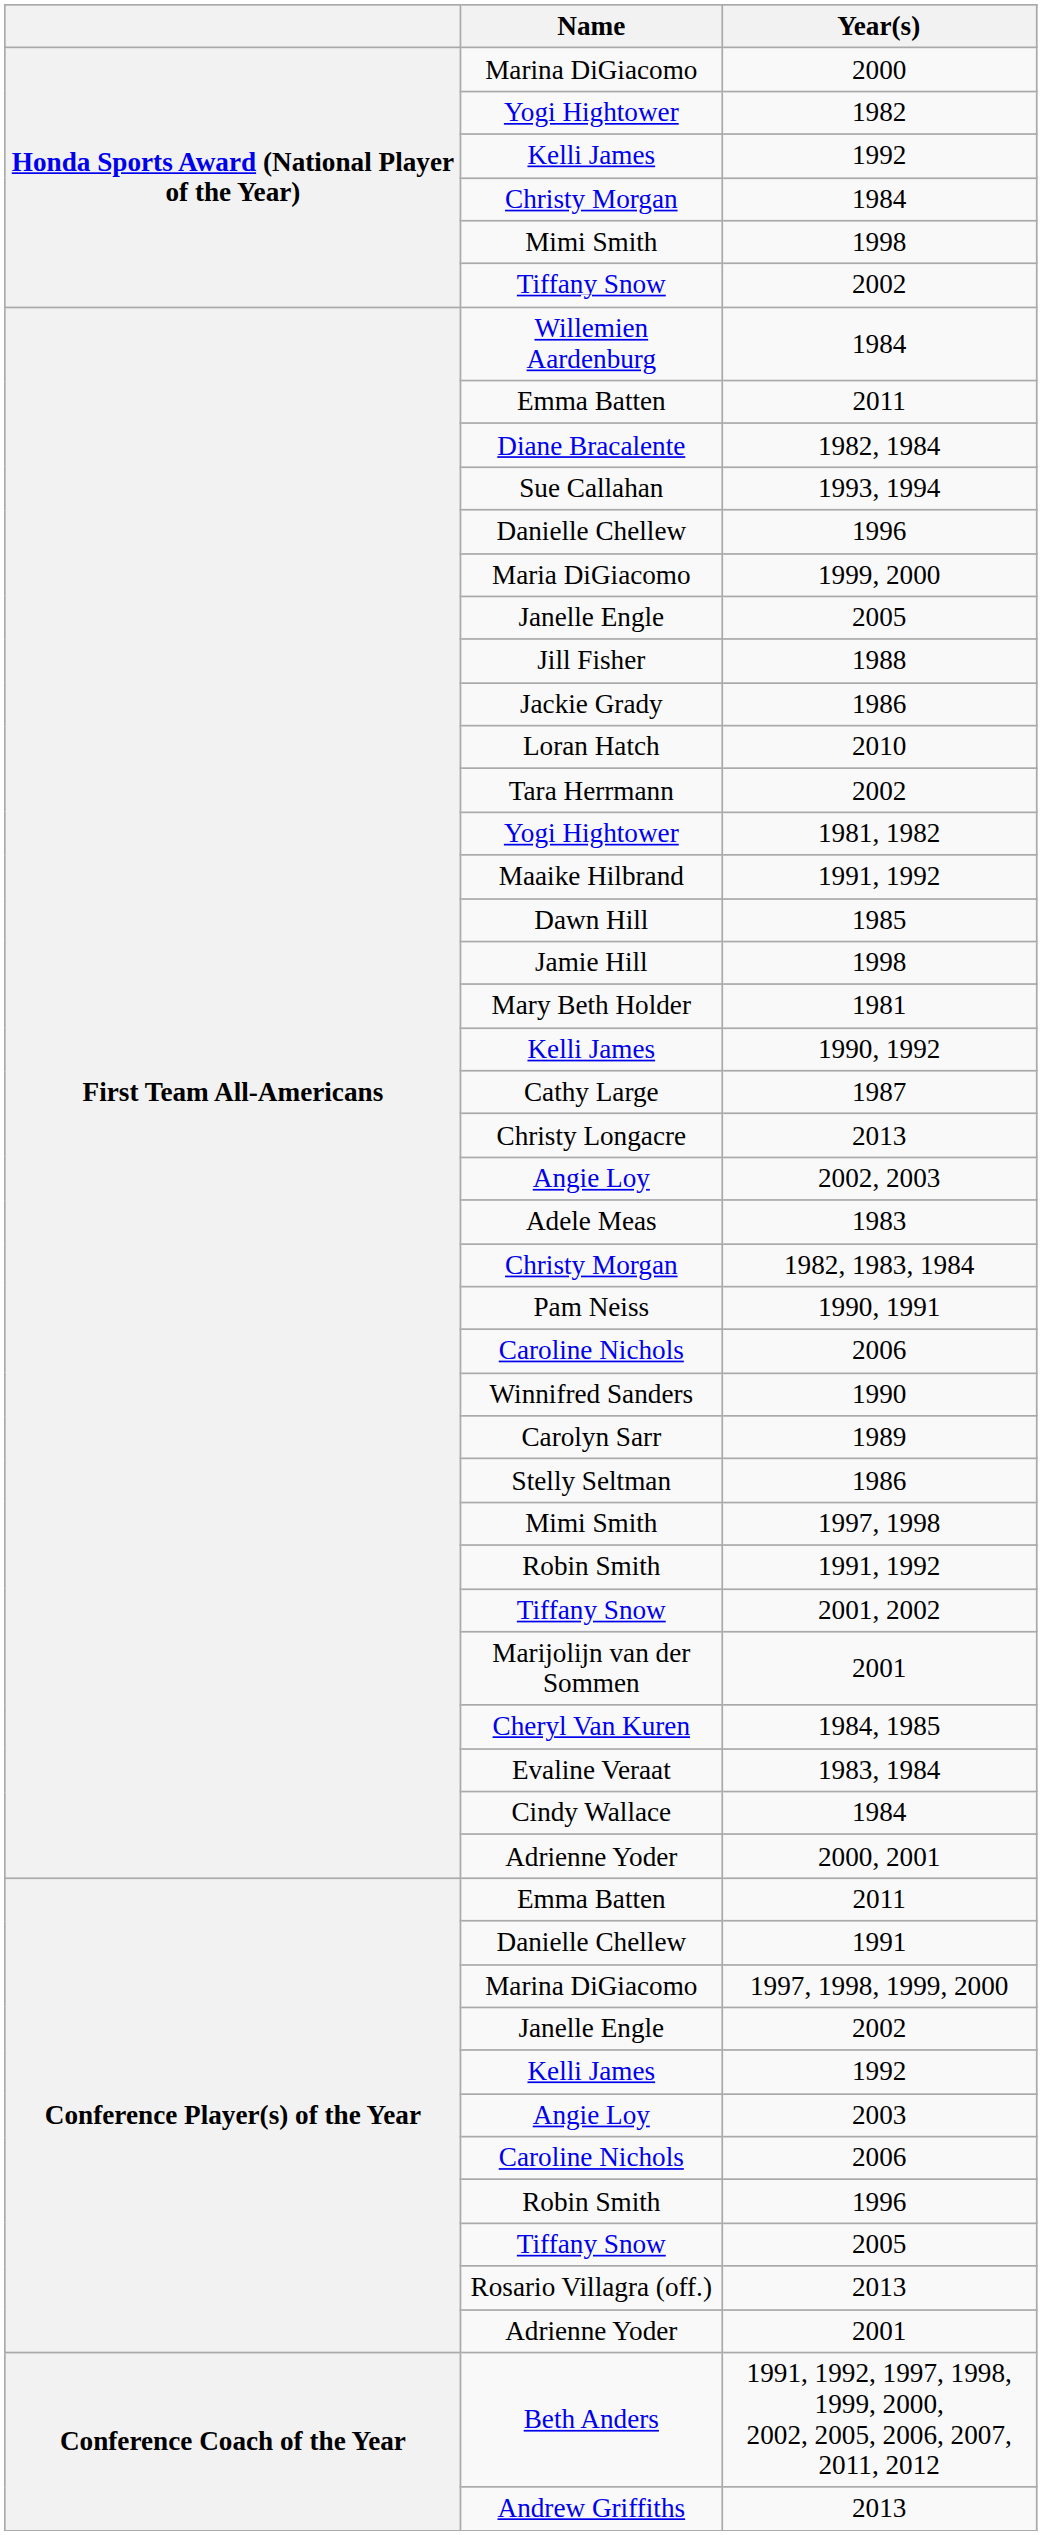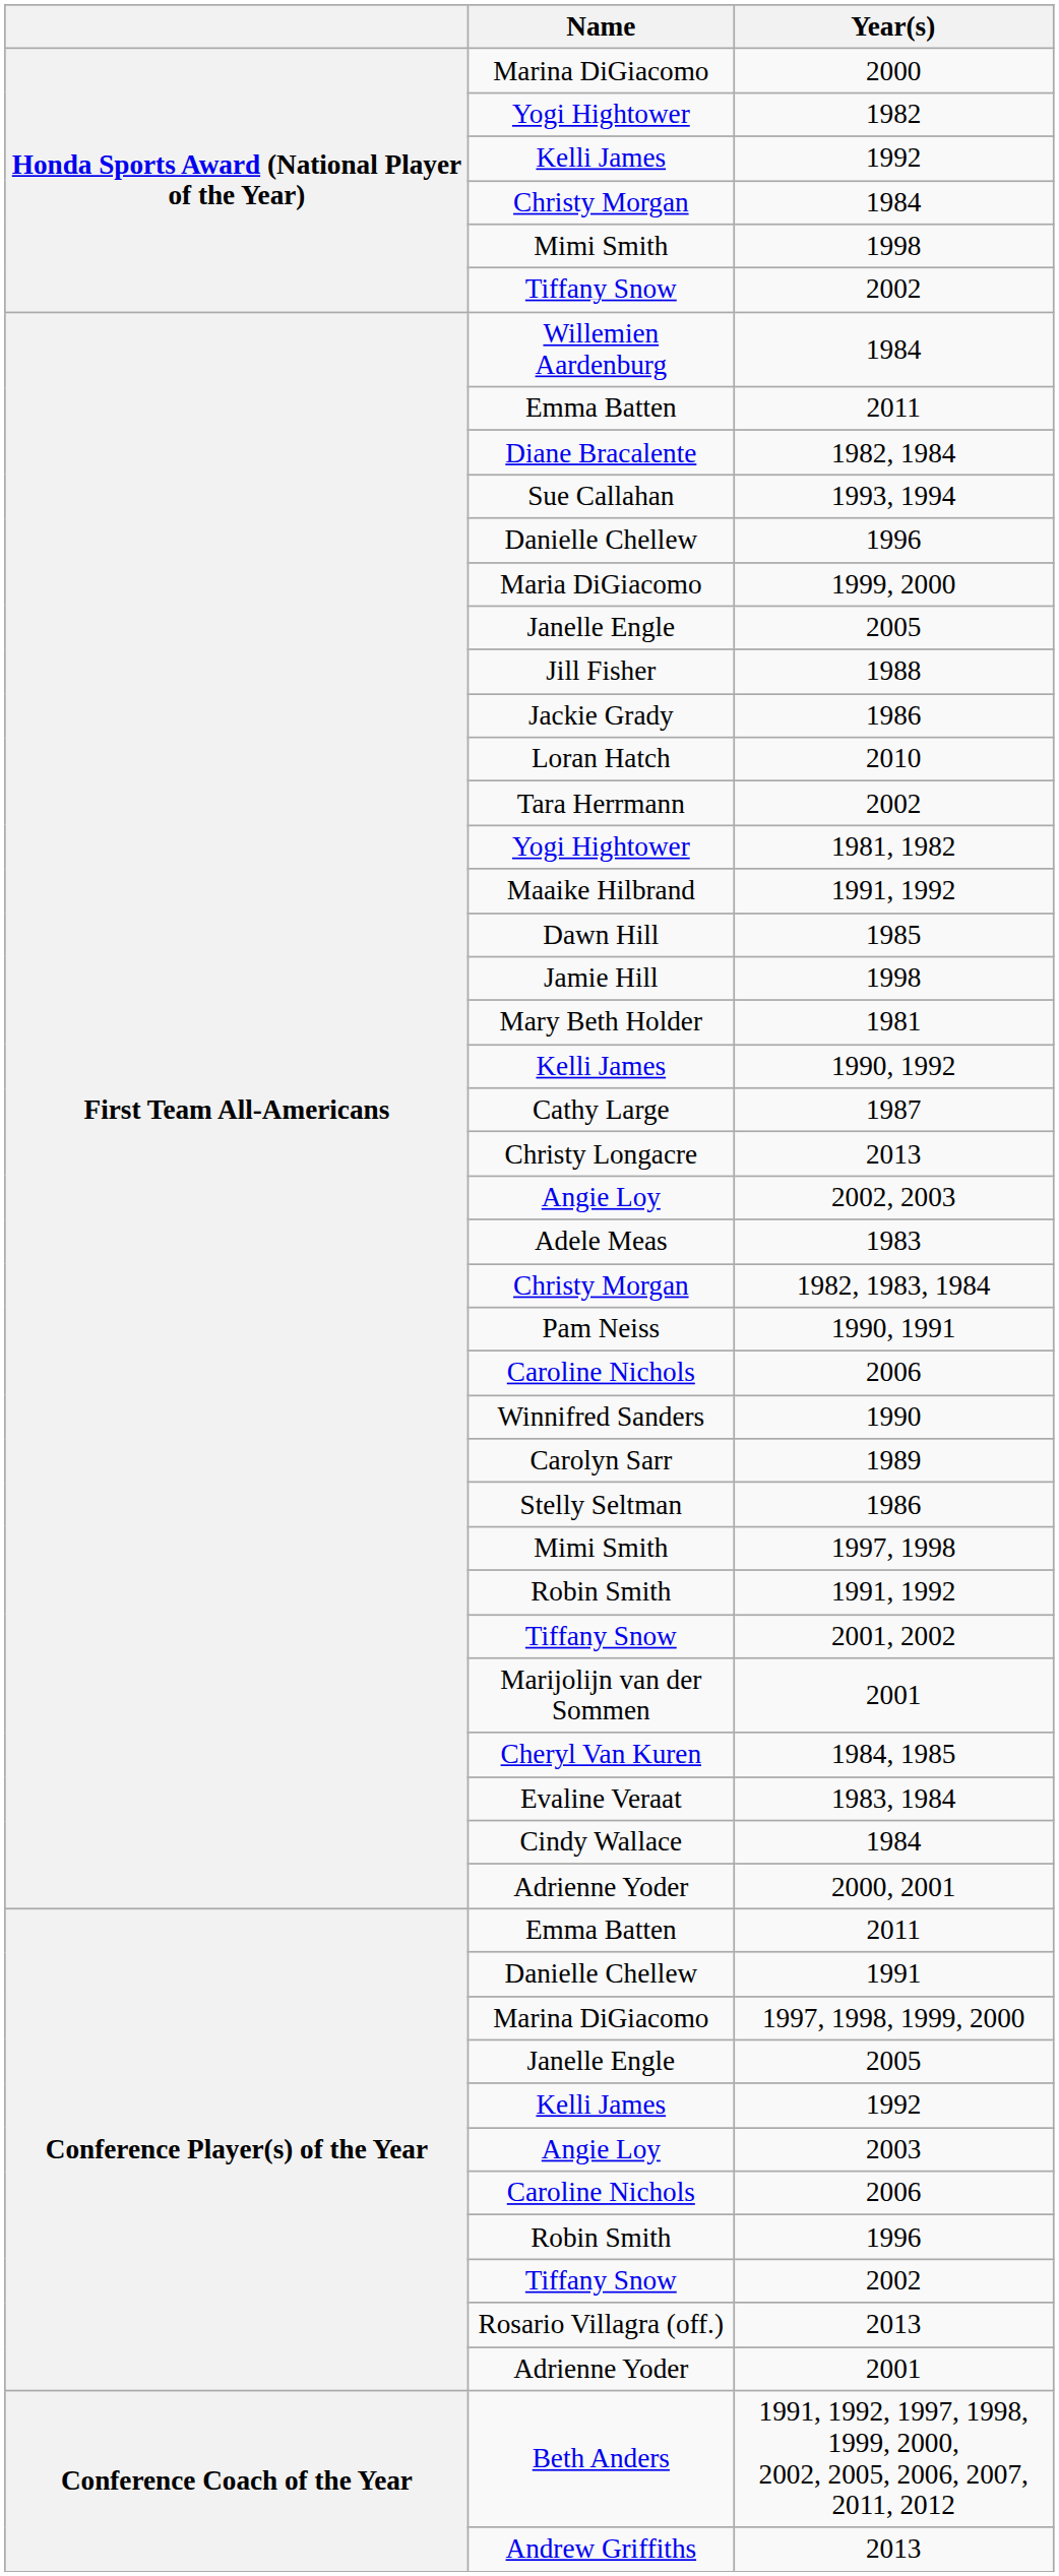 <table class="wikitable" style="text-align: center;">
 <tr>
 <th></th>
 <th>Name</th>
 <th>  Year(s)  </th>
 </tr>
 <tr>
 <th rowspan="6"><a href='#'>Honda Sports Award</a> (National Player of the Year)</th>
 <td>Marina DiGiacomo</td>
 <td>2000</td>
 </tr>
 <tr>
 <td><a href='#'>Yogi Hightower</a></td>
 <td>1982</td>
 </tr>
 <tr>
 <td><a href='#'>Kelli James</a></td>
 <td>1992</td>
 </tr>
 <tr>
 <td><a href='#'>Christy Morgan</a></td>
 <td>1984</td>
 </tr>
 <tr>
 <td>Mimi Smith</td>
 <td>1998</td>
 </tr>
 <tr>
 <td><a href='#'>Tiffany Snow</a></td>
 <td>2002</td>
 </tr>
 <tr>
 <th rowspan="35">First Team All-Americans</th>
 <td><a href='#'>Willemien Aardenburg</a></td>
 <td>1984</td>
 </tr>
 <tr>
 <td>Emma Batten</td>
 <td>2011</td>
 </tr>
 <tr>
 <td><a href='#'>Diane Bracalente</a></td>
 <td>1982, 1984</td>
 </tr>
 <tr>
 <td>Sue Callahan</td>
 <td>1993, 1994</td>
 </tr>
 <tr>
 <td>Danielle Chellew</td>
 <td>1996</td>
 </tr>
 <tr>
 <td>Maria DiGiacomo</td>
 <td>1999, 2000</td>
 </tr>
 <tr>
 <td>Janelle Engle</td>
 <td>2005</td>
 </tr>
 <tr>
 <td>Jill Fisher</td>
 <td>1988</td>
 </tr>
 <tr>
 <td>Jackie Grady</td>
 <td>1986</td>
 </tr>
 <tr>
 <td>Loran Hatch</td>
 <td>2010</td>
 </tr>
 <tr>
 <td>Tara Herrmann</td>
 <td>2002</td>
 </tr>
 <tr>
 <td><a href='#'>Yogi Hightower</a></td>
 <td>1981, 1982</td>
 </tr>
 <tr>
 <td>Maaike Hilbrand</td>
 <td>1991, 1992</td>
 </tr>
 <tr>
 <td>Dawn Hill</td>
 <td>1985</td>
 </tr>
 <tr>
 <td>Jamie Hill</td>
 <td>1998</td>
 </tr>
 <tr>
 <td>Mary Beth Holder</td>
 <td>1981</td>
 </tr>
 <tr>
 <td><a href='#'>Kelli James</a></td>
 <td>1990, 1992</td>
 </tr>
 <tr>
 <td>Cathy Large</td>
 <td>1987</td>
 </tr>
 <tr>
 <td>Christy Longacre</td>
 <td>2013</td>
 </tr>
 <tr>
 <td><a href='#'>Angie Loy</a></td>
 <td>2002, 2003</td>
 </tr>
 <tr>
 <td>Adele Meas</td>
 <td>1983</td>
 </tr>
 <tr>
 <td><a href='#'>Christy Morgan</a></td>
 <td>1982, 1983, 1984</td>
 </tr>
 <tr>
 <td>Pam Neiss</td>
 <td>1990, 1991</td>
 </tr>
 <tr>
 <td><a href='#'>Caroline Nichols</a></td>
 <td>2006</td>
 </tr>
 <tr>
 <td>Winnifred Sanders</td>
 <td>1990</td>
 </tr>
 <tr>
 <td>Carolyn Sarr</td>
 <td>1989</td>
 </tr>
 <tr>
 <td>Stelly Seltman</td>
 <td>1986</td>
 </tr>
 <tr>
 <td>Mimi Smith</td>
 <td>1997, 1998</td>
 </tr>
 <tr>
 <td>Robin Smith</td>
 <td>1991, 1992</td>
 </tr>
 <tr>
 <td><a href='#'>Tiffany Snow</a></td>
 <td>2001, 2002</td>
 </tr>
 <tr>
 <td>Marijolijn van der Sommen</td>
 <td>2001</td>
 </tr>
 <tr>
 <td><a href='#'>Cheryl Van Kuren</a></td>
 <td>1984, 1985</td>
 </tr>
 <tr>
 <td>Evaline Veraat</td>
 <td>1983, 1984</td>
 </tr>
 <tr>
 <td>Cindy Wallace</td>
 <td>1984</td>
 </tr>
 <tr>
 <td>Adrienne Yoder</td>
 <td>2000, 2001</td>
 </tr>
 <tr>
 <th rowspan="11">Conference Player(s) of the Year</th>
 <td>Emma Batten</td>
 <td>2011</td>
 </tr>
 <tr>
 <td>Danielle Chellew</td>
 <td>1991</td>
 </tr>
 <tr>
 <td>Marina DiGiacomo</td>
 <td>1997, 1998, 1999, 2000</td>
 </tr>
 <tr>
 <td>Janelle Engle</td>
-<td>2002</td>
+<td>2005</td>
 </tr>
 <tr>
 <td><a href='#'>Kelli James</a></td>
 <td>1992</td>
 </tr>
 <tr>
 <td><a href='#'>Angie Loy</a></td>
 <td>2003</td>
 </tr>
 <tr>
 <td><a href='#'>Caroline Nichols</a></td>
 <td>2006</td>
 </tr>
 <tr>
 <td>Robin Smith</td>
 <td>1996</td>
 </tr>
 <tr>
 <td><a href='#'>Tiffany Snow</a></td>
-<td>2005</td>
+<td>2002</td>
 </tr>
 <tr>
 <td>Rosario Villagra (off.)</td>
 <td>2013</td>
 </tr>
 <tr>
 <td>Adrienne Yoder</td>
 <td>2001</td>
 </tr>
 <tr>
 <th rowspan="2">Conference Coach of the Year</th>
 <td><a href='#'>Beth Anders</a></td>
 <td>1991, 1992, 1997, 1998, 1999, 2000,<br>2002, 2005, 2006, 2007, 2011, 2012</td>
 </tr>
 <tr>
 <td><a href='#'>Andrew Griffiths</a></td>
 <td>2013</td>
 </tr>
 <tr>
 </tr>
 </table>
